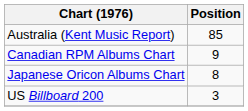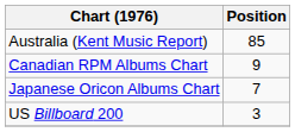 <table class="wikitable sortable" style="text-align:center;">
 <tr>
 <th>Chart (1976)</th>
 <th>Position</th>
 </tr>
 <tr>
 <td align="left">Australia (<a href='#'>Kent Music Report</a>)</td>
 <td style="text-align:center;">85</td>
 </tr>
 <tr>
 <td align="left"><a href='#'>Canadian RPM Albums Chart</a></td>
 <td>9</td>
 </tr>
 <tr>
 <td align="left"><a href='#'>Japanese Oricon Albums Chart</a></td>
-<td>8</td>
+<td>7</td>
 </tr>
 <tr>
 <td align="left">US <a href='#'><em>Billboard</em> 200</a></td>
 <td>3</td>
 </tr>
 <tr>
 </tr>
 </table>
